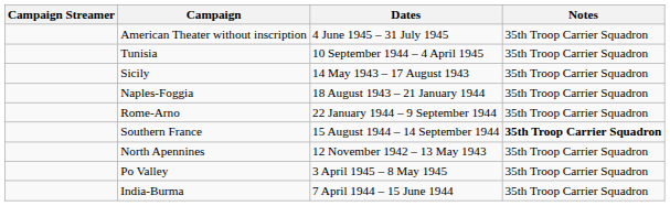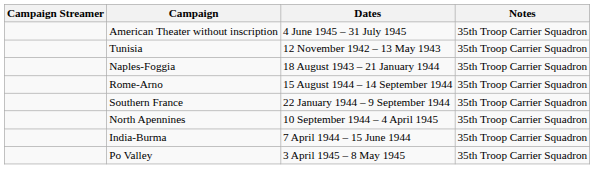 <table class="wikitable">
 <tr style="background:#efefef;">
 <th>Campaign Streamer</th>
 <th>Campaign</th>
 <th>Dates</th>
 <th>Notes</th>
 </tr>
 <tr>
 <td></td>
 <td>American Theater without inscription</td>
 <td>4 June 1945 – 31 July 1945</td>
 <td>35th Troop Carrier Squadron</td>
 </tr>
 <tr>
 <td></td>
 <td>Tunisia</td>
-<td>10 September 1944 – 4 April 1945</td>
-<td>35th Troop Carrier Squadron</td>
-</tr>
-<tr>
-<td></td>
-<td>Sicily</td>
-<td>14 May 1943 – 17 August 1943</td>
+<td>12 November 1942 – 13 May 1943</td>
 <td>35th Troop Carrier Squadron</td>
 </tr>
 <tr>
 <td></td>
 <td>Naples-Foggia</td>
 <td>18 August 1943 – 21 January 1944</td>
 <td>35th Troop Carrier Squadron</td>
 </tr>
 <tr>
 <td></td>
 <td>Rome-Arno</td>
+<td>15 August 1944 – 14 September 1944</td>
+<td>35th Troop Carrier Squadron</td>
+</tr>
+<tr>
+<td></td>
+<td>Southern France</td>
 <td>22 January 1944 – 9 September 1944</td>
 <td>35th Troop Carrier Squadron</td>
 </tr>
 <tr>
 <td></td>
-<td>Southern France</td>
-<td>15 August 1944 – 14 September 1944</td>
-<td><strong>35th Troop Carrier Squadron</strong></td>
+<td>North Apennines</td>
+<td>10 September 1944 – 4 April 1945</td>
+<td>35th Troop Carrier Squadron</td>
 </tr>
 <tr>
 <td></td>
-<td>North Apennines</td>
-<td>12 November 1942 – 13 May 1943</td>
+<td>India-Burma</td>
+<td>7 April 1944 – 15 June 1944</td>
 <td>35th Troop Carrier Squadron</td>
 </tr>
 <tr>
 <td></td>
 <td>Po Valley</td>
 <td>3 April 1945 – 8 May 1945</td>
 <td>35th Troop Carrier Squadron</td>
 </tr>
-<tr>
-<td></td>
-<td>India-Burma</td>
-<td>7 April 1944 – 15 June 1944</td>
-<td>35th Troop Carrier Squadron</td>
-</tr>
 </table>
